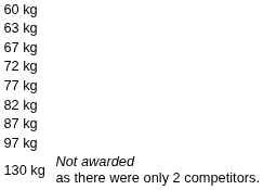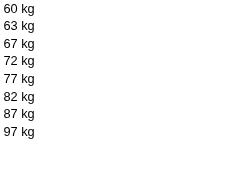 <table>
 <tr>
 <td rowspan=2>60 kg</td>
 <td rowspan=2></td>
 <td rowspan=2></td>
 <td></td>
 </tr>
 <tr>
 <td></td>
 </tr>
 <tr>
 <td rowspan=2>63 kg</td>
 <td rowspan=2></td>
 <td rowspan=2></td>
 <td></td>
 </tr>
 <tr>
 <td></td>
 </tr>
 <tr>
 <td rowspan=2>67 kg</td>
 <td rowspan=2></td>
 <td rowspan=2></td>
 <td></td>
 </tr>
 <tr>
 <td></td>
 </tr>
 <tr>
 <td rowspan=2>72 kg</td>
 <td rowspan=2></td>
 <td rowspan=2></td>
 <td></td>
 </tr>
 <tr>
 <td></td>
 </tr>
 <tr>
 <td rowspan=2>77 kg</td>
 <td rowspan=2></td>
 <td rowspan=2></td>
 <td></td>
 </tr>
 <tr>
 <td></td>
 </tr>
 <tr>
 <td rowspan=2>82 kg</td>
 <td rowspan=2></td>
 <td rowspan=2></td>
 <td></td>
 </tr>
 <tr>
 <td></td>
 </tr>
 <tr>
 <td rowspan=2>87 kg</td>
 <td rowspan=2></td>
 <td rowspan=2></td>
 <td></td>
 </tr>
 <tr>
 <td></td>
 </tr>
 <tr>
 <td rowspan=2>97 kg</td>
 <td rowspan=2></td>
 <td rowspan=2></td>
 <td></td>
 </tr>
 <tr>
 <td></td>
 </tr>
-<tr>
-<td>130 kg</td>
-<td></td>
-<td></td>
-<td><em>Not awarded</em><br><span>as there were only 2 competitors.</span></td>
-</tr>
 </table>
